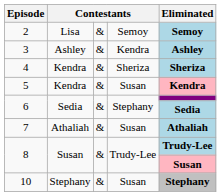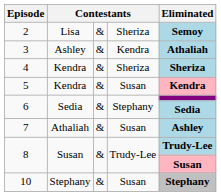 <table class="wikitable" border="2" style="text-align:center; font-size:85%;">
 <tr>
 <th>Episode</th>
 <th colspan="3">Contestants</th>
 <th>Eliminated</th>
 </tr>
 <tr>
 <td>2</td>
 <td>Lisa</td>
 <td>&</td>
-<td>Semoy</td>
+<td>Sheriza</td>
 <td style="background:lightblue"><strong>Semoy</strong></td>
 </tr>
 <tr>
 <td>3</td>
 <td>Ashley</td>
 <td>&</td>
 <td>Kendra</td>
-<td style="background:lightblue"><strong>Ashley</strong></td>
+<td style="background:lightblue"><strong>Athaliah</strong></td>
 </tr>
 <tr>
 <td>4</td>
 <td>Kendra</td>
 <td>&</td>
 <td>Sheriza</td>
 <td style="background:lightblue"><strong>Sheriza</strong></td>
 </tr>
 <tr>
 <td>5</td>
 <td>Kendra</td>
 <td>&</td>
 <td>Susan</td>
 <td style="background:lightpink"><strong>Kendra</strong></td>
 </tr>
 <tr>
 <td rowspan="2">6</td>
 <td rowspan="2">Sedia</td>
 <td rowspan="2">&</td>
 <td rowspan="2">Stephany</td>
 <td style="background:purple"><strong></strong></td>
 </tr>
 <tr>
 <td style="background:lightblue";><strong>Sedia</strong></td>
 </tr>
 <tr>
 <td>7</td>
 <td>Athaliah</td>
 <td>&</td>
 <td>Susan</td>
-<td style="background:lightblue"><strong>Athaliah</strong></td>
+<td style="background:lightblue"><strong>Ashley</strong></td>
 </tr>
 <tr>
 <td rowspan="2">8</td>
 <td rowspan="2">Susan</td>
 <td rowspan="2">&</td>
 <td rowspan="2">Trudy-Lee</td>
 <td style="background:lightblue"><strong>Trudy-Lee</strong></td>
 </tr>
 <tr>
 <td style="background:lightpink";><strong>Susan</strong></td>
 </tr>
 <tr>
 <td>10</td>
 <td>Stephany</td>
 <td>&</td>
 <td>Susan</td>
 <td style="background:silver"><strong>Stephany</strong></td>
 </tr>
 </table>
